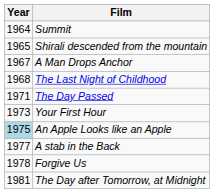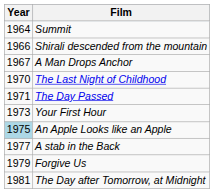 <table class="wikitable">
 <tr style="background:#b0c4de; text-align:center;">
 <th>Year</th>
 <th>Film</th>
 </tr>
 <tr>
 <td>1964</td>
 <td><em>Summit</em></td>
 </tr>
 <tr>
-<td>1965</td>
+<td>1966</td>
 <td><em>Shirali descended from the mountain</em></td>
 </tr>
 <tr>
 <td>1967</td>
 <td><em>A Man Drops Anchor</em></td>
 </tr>
 <tr>
-<td>1968</td>
+<td>1970</td>
 <td><em><a href='#'>The Last Night of Childhood</a></em></td>
 </tr>
 <tr>
 <td>1971</td>
 <td><em><a href='#'>The Day Passed</a></em></td>
 </tr>
 <tr>
 <td>1973</td>
 <td><em>Your First Hour</em></td>
 </tr>
 <tr>
 <td style="background: lightblue;">1975</td>
 <td><em>An Apple Looks like an Apple</em></td>
 </tr>
 <tr>
 <td>1977</td>
 <td><em>A stab in the Back</em></td>
 </tr>
 <tr>
-<td>1978</td>
+<td>1979</td>
 <td><em>Forgive Us</em></td>
 </tr>
 <tr>
 <td>1981</td>
 <td><em>The Day after Tomorrow, at Midnight</em></td>
 </tr>
 </table>
